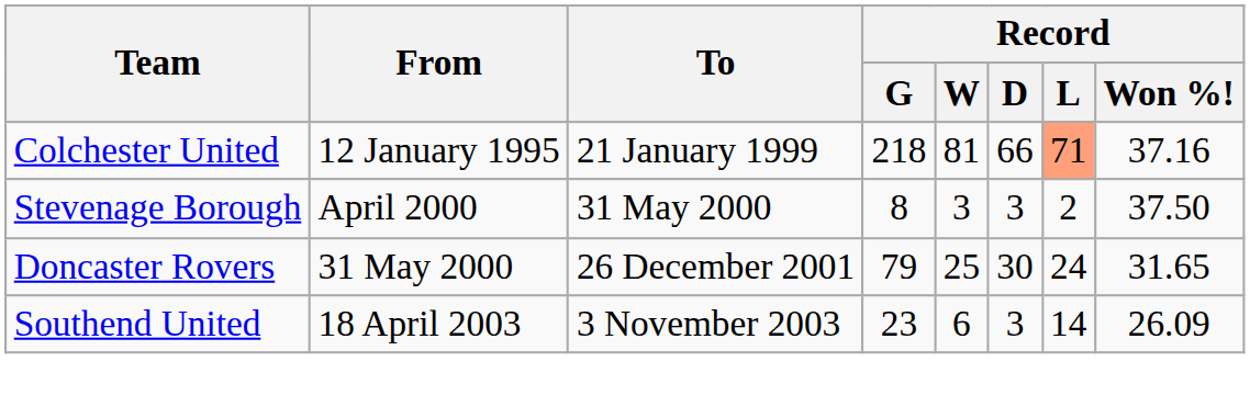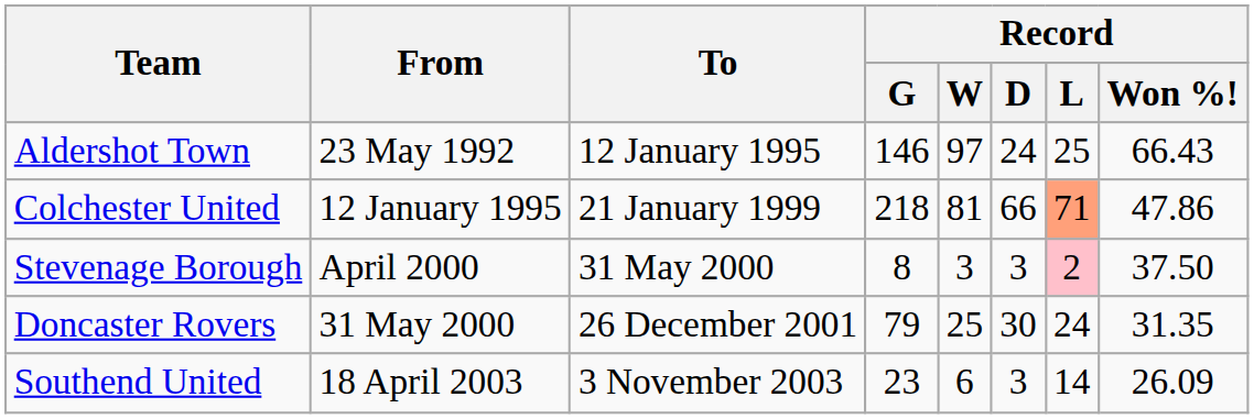 <table class="wikitable" style="text-align: center">
 <tr>
 <th rowspan="2">Team</th>
 <th rowspan="2">From</th>
 <th rowspan="2">To</th>
 <th colspan="5">Record</th>
 </tr>
 <tr>
 <th>G</th>
 <th>W</th>
 <th>D</th>
 <th>L</th>
 <th>Won %!</th>
 </tr>
 <tr>
+<td align=left><a href='#'>Aldershot Town</a></td>
+<td align=left>23 May 1992</td>
+<td align=left>12 January 1995</td>
+<td>146</td>
+<td>97</td>
+<td>24</td>
+<td>25</td>
+<td>66.43</td>
+</tr>
+<tr>
 <td align=left><a href='#'>Colchester United</a></td>
 <td align=left>12 January 1995</td>
 <td align=left>21 January 1999</td>
 <td>218</td>
 <td>81</td>
 <td>66</td>
 <td style="background: lightsalmon;">71</td>
-<td>37.16</td>
+<td>47.86</td>
 </tr>
 <tr>
 <td align=left><a href='#'>Stevenage Borough</a></td>
 <td align=left>April 2000</td>
 <td align=left>31 May 2000</td>
 <td>8</td>
 <td>3</td>
 <td>3</td>
-<td>2</td>
+<td style="background: pink;">2</td>
 <td>37.50</td>
 </tr>
 <tr>
 <td align=left><a href='#'>Doncaster Rovers</a></td>
 <td align=left>31 May 2000</td>
 <td align=left>26 December 2001</td>
 <td>79</td>
 <td>25</td>
 <td>30</td>
 <td>24</td>
-<td>31.65</td>
+<td>31.35</td>
 </tr>
 <tr>
 <td align=left><a href='#'>Southend United</a></td>
 <td align=left>18 April 2003</td>
 <td align=left>3 November 2003</td>
 <td>23</td>
 <td>6</td>
 <td>3</td>
 <td>14</td>
 <td>26.09</td>
 </tr>
 </table>
